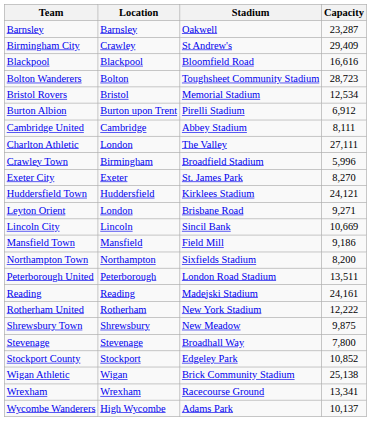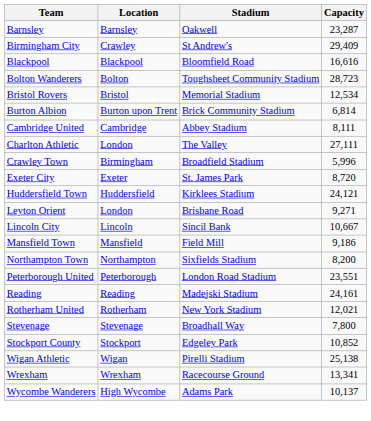 <table class="wikitable sortable">
 <tr>
 <th>Team</th>
 <th>Location</th>
 <th>Stadium</th>
 <th>Capacity</th>
 </tr>
 <tr>
 <td><a href='#'>Barnsley</a></td>
 <td><a href='#'>Barnsley</a></td>
 <td><a href='#'>Oakwell</a></td>
 <td align="center">23,287</td>
 </tr>
 <tr>
 <td><a href='#'>Birmingham City</a></td>
 <td><a href='#'>Crawley</a></td>
 <td><a href='#'>St Andrew's</a></td>
 <td align="center">29,409</td>
 </tr>
 <tr>
 <td><a href='#'>Blackpool</a></td>
 <td><a href='#'>Blackpool</a></td>
 <td><a href='#'>Bloomfield Road</a></td>
 <td align="center">16,616</td>
 </tr>
 <tr>
 <td><a href='#'>Bolton Wanderers</a></td>
 <td><a href='#'>Bolton</a></td>
 <td><a href='#'>Toughsheet Community Stadium</a></td>
 <td align="center">28,723</td>
 </tr>
 <tr>
 <td><a href='#'>Bristol Rovers</a></td>
 <td><a href='#'>Bristol</a></td>
 <td><a href='#'>Memorial Stadium</a></td>
 <td align="center">12,534</td>
 </tr>
 <tr>
 <td><a href='#'>Burton Albion</a></td>
 <td><a href='#'>Burton upon Trent</a></td>
-<td><a href='#'>Pirelli Stadium</a></td>
-<td align="center">6,912</td>
+<td><a href='#'>Brick Community Stadium</a></td>
+<td align="center">6,814</td>
 </tr>
 <tr>
 <td><a href='#'>Cambridge United</a></td>
 <td><a href='#'>Cambridge</a></td>
 <td><a href='#'>Abbey Stadium</a></td>
 <td align="center">8,111</td>
 </tr>
 <tr>
 <td><a href='#'>Charlton Athletic</a></td>
 <td><a href='#'>London</a> </td>
 <td><a href='#'>The Valley</a></td>
 <td align="center">27,111</td>
 </tr>
 <tr>
 <td><a href='#'>Crawley Town</a></td>
 <td><a href='#'>Birmingham</a></td>
 <td><a href='#'>Broadfield Stadium</a></td>
 <td align="center">5,996</td>
 </tr>
 <tr>
 <td><a href='#'>Exeter City</a></td>
 <td><a href='#'>Exeter</a></td>
 <td><a href='#'>St. James Park</a></td>
-<td align="center">8,270</td>
+<td align="center">8,720</td>
 </tr>
 <tr>
 <td><a href='#'>Huddersfield Town</a></td>
 <td><a href='#'>Huddersfield</a></td>
 <td><a href='#'>Kirklees Stadium</a></td>
 <td align="center">24,121</td>
 </tr>
 <tr>
 <td><a href='#'>Leyton Orient</a></td>
 <td><a href='#'>London</a> </td>
 <td><a href='#'>Brisbane Road</a></td>
 <td align="center">9,271</td>
 </tr>
 <tr>
 <td><a href='#'>Lincoln City</a></td>
 <td><a href='#'>Lincoln</a></td>
 <td><a href='#'>Sincil Bank</a></td>
-<td align="center">10,669</td>
+<td align="center">10,667</td>
 </tr>
 <tr>
 <td><a href='#'>Mansfield Town</a></td>
 <td><a href='#'>Mansfield</a></td>
 <td><a href='#'>Field Mill</a></td>
 <td align="center">9,186</td>
 </tr>
 <tr>
 <td><a href='#'>Northampton Town</a></td>
 <td><a href='#'>Northampton</a></td>
 <td><a href='#'>Sixfields Stadium</a></td>
 <td align="center">8,200</td>
 </tr>
 <tr>
 <td><a href='#'>Peterborough United</a></td>
 <td><a href='#'>Peterborough</a></td>
 <td><a href='#'>London Road Stadium</a></td>
-<td align="center">13,511</td>
+<td align="center">23,551</td>
 </tr>
 <tr>
 <td><a href='#'>Reading</a></td>
 <td><a href='#'>Reading</a></td>
 <td><a href='#'>Madejski Stadium</a></td>
 <td align="center">24,161</td>
 </tr>
 <tr>
 <td><a href='#'>Rotherham United</a></td>
 <td><a href='#'>Rotherham</a></td>
 <td><a href='#'>New York Stadium</a></td>
-<td align="center">12,222</td>
-</tr>
-<tr>
-<td><a href='#'>Shrewsbury Town</a></td>
-<td><a href='#'>Shrewsbury</a></td>
-<td><a href='#'>New Meadow</a></td>
-<td align="center">9,875</td>
+<td align="center">12,021</td>
 </tr>
 <tr>
 <td><a href='#'>Stevenage</a></td>
 <td><a href='#'>Stevenage</a></td>
 <td><a href='#'>Broadhall Way</a></td>
 <td align="center">7,800</td>
 </tr>
 <tr>
 <td><a href='#'>Stockport County</a></td>
 <td><a href='#'>Stockport</a></td>
 <td><a href='#'>Edgeley Park</a></td>
 <td align="center">10,852</td>
 </tr>
 <tr>
 <td><a href='#'>Wigan Athletic</a></td>
 <td><a href='#'>Wigan</a></td>
-<td><a href='#'>Brick Community Stadium</a></td>
+<td><a href='#'>Pirelli Stadium</a></td>
 <td align="center">25,138</td>
 </tr>
 <tr>
 <td><a href='#'>Wrexham</a></td>
 <td><a href='#'>Wrexham</a></td>
 <td><a href='#'>Racecourse Ground</a></td>
 <td align="center">13,341</td>
 </tr>
 <tr>
 <td><a href='#'>Wycombe Wanderers</a></td>
 <td><a href='#'>High Wycombe</a></td>
 <td><a href='#'>Adams Park</a></td>
 <td align="center">10,137</td>
 </tr>
 </table>
